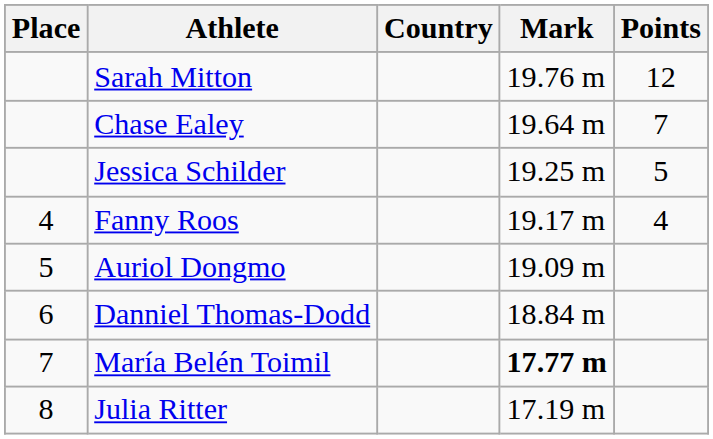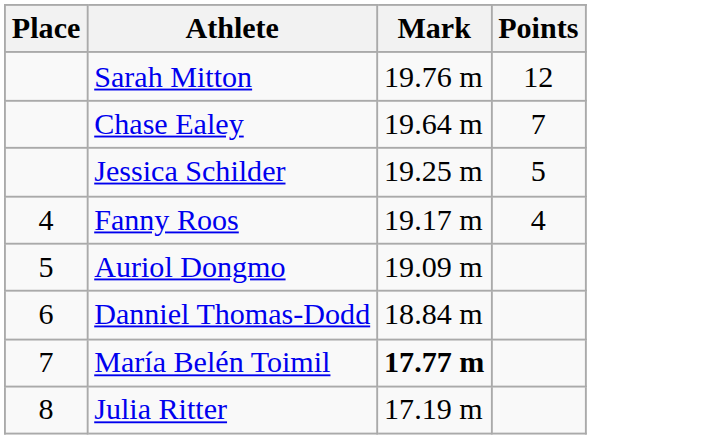 <table class="wikitable">
 <tr>
 <th>Place</th>
 <th>Athlete</th>
-<th>Country</th>
 <th>Mark</th>
 <th>Points</th>
 </tr>
 <tr>
 <td align=center></td>
 <td><a href='#'>Sarah Mitton</a></td>
-<td></td>
 <td>19.76 m</td>
 <td align=center>12</td>
 </tr>
 <tr>
 <td align=center></td>
 <td><a href='#'>Chase Ealey</a></td>
-<td></td>
 <td>19.64 m</td>
 <td align=center>7</td>
 </tr>
 <tr>
 <td align=center></td>
 <td><a href='#'>Jessica Schilder</a></td>
-<td></td>
 <td>19.25 m</td>
 <td align=center>5</td>
 </tr>
 <tr>
 <td align=center>4</td>
 <td><a href='#'>Fanny Roos</a></td>
-<td></td>
 <td>19.17 m</td>
 <td align=center>4</td>
 </tr>
 <tr>
 <td align=center>5</td>
 <td><a href='#'>Auriol Dongmo</a></td>
-<td></td>
 <td>19.09 m</td>
 <td align=center></td>
 </tr>
 <tr>
 <td align=center>6</td>
 <td><a href='#'>Danniel Thomas-Dodd</a></td>
-<td></td>
 <td>18.84 m</td>
 <td align=center></td>
 </tr>
 <tr>
 <td align=center>7</td>
 <td><a href='#'>María Belén Toimil</a></td>
-<td></td>
 <td><strong>17.77 m</strong></td>
 <td align=center></td>
 </tr>
 <tr>
 <td align=center>8</td>
 <td><a href='#'>Julia Ritter</a></td>
-<td></td>
 <td>17.19 m</td>
 <td align=center></td>
 </tr>
 </table>
